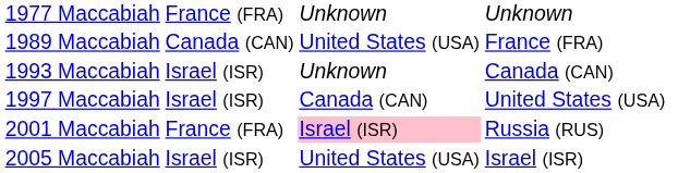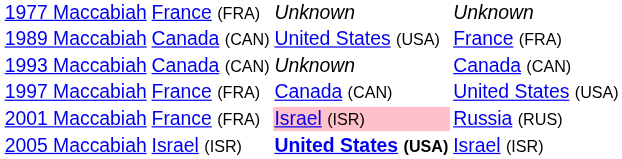 <table>
 <tr>
 <td><a href='#'>1977 Maccabiah</a></td>
 <td> <a href='#'>France</a> <small>(FRA)</small></td>
 <td><em>Unknown</em></td>
 <td><em>Unknown</em></td>
 </tr>
 <tr>
 <td><a href='#'>1989 Maccabiah</a></td>
 <td> <a href='#'>Canada</a> <small>(CAN)</small></td>
 <td> <a href='#'>United States</a> <small>(USA)</small></td>
 <td> <a href='#'>France</a> <small>(FRA)</small></td>
 </tr>
 <tr>
 <td><a href='#'>1993 Maccabiah</a></td>
-<td> <a href='#'>Israel</a> <small>(ISR)</small></td>
+<td> <a href='#'>Canada</a> <small>(CAN)</small></td>
 <td><em>Unknown</em></td>
 <td> <a href='#'>Canada</a> <small>(CAN)</small></td>
 </tr>
 <tr>
 <td><a href='#'>1997 Maccabiah</a></td>
-<td> <a href='#'>Israel</a> <small>(ISR)</small></td>
+<td> <a href='#'>France</a> <small>(FRA)</small></td>
 <td> <a href='#'>Canada</a> <small>(CAN)</small></td>
 <td> <a href='#'>United States</a> <small>(USA)</small></td>
 </tr>
 <tr>
 <td><a href='#'>2001 Maccabiah</a></td>
 <td> <a href='#'>France</a> <small>(FRA)</small></td>
 <td style="background: pink;"> <a href='#'>Israel</a> <small>(ISR)</small></td>
 <td> <a href='#'>Russia</a> <small>(RUS)</small></td>
 </tr>
 <tr>
 <td><a href='#'>2005 Maccabiah</a></td>
 <td> <a href='#'>Israel</a> <small>(ISR)</small></td>
-<td> <a href='#'>United States</a> <small>(USA)</small></td>
+<td><strong> <a href='#'>United States</a> <small>(USA)</small></strong></td>
 <td> <a href='#'>Israel</a> <small>(ISR)</small></td>
 </tr>
 </table>
